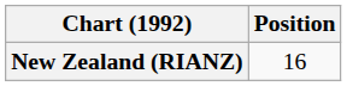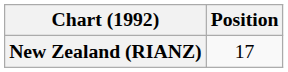 <table class="wikitable plainrowheaders" style="text-align:center">
 <tr>
 <th>Chart (1992)</th>
 <th>Position</th>
 </tr>
 <tr>
 <th scope="row">New Zealand (RIANZ)</th>
-<td>16</td>
+<td>17</td>
 </tr>
 </table>
